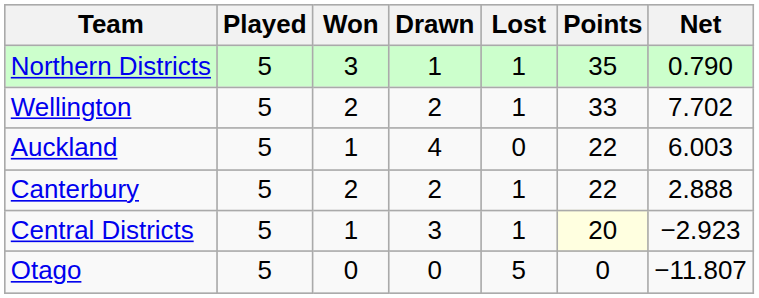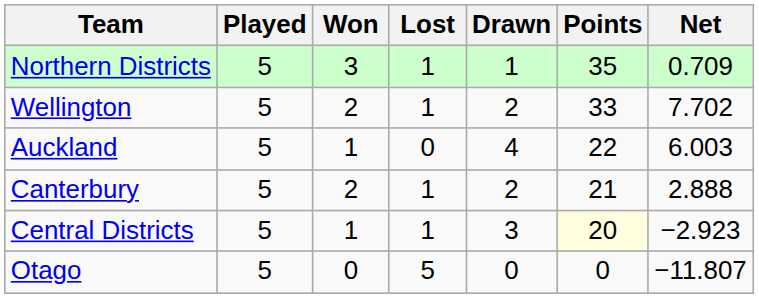 <table class="wikitable" style="text-align:center;">
 <tr>
 <th>Team</th>
 <th style="width:40px;">Played</th>
 <th style="width:40px;">Won</th>
+<th style="width:40px;">Lost</th>
 <th style="width:40px;">Drawn</th>
-<th style="width:40px;">Lost</th>
 <th style="width:40px;">Points</th>
 <th style="width:40px;">Net </th>
 </tr>
 <tr style="background:#cfc">
 <td style="text-align:left;"><a href='#'>Northern Districts</a></td>
 <td>5</td>
 <td>3</td>
 <td>1</td>
 <td>1</td>
 <td>35</td>
-<td>0.790</td>
+<td>0.709</td>
 </tr>
 <tr>
 <td style="text-align:left;"><a href='#'>Wellington</a></td>
 <td>5</td>
 <td>2</td>
+<td>1</td>
 <td>2</td>
-<td>1</td>
 <td>33</td>
 <td>7.702</td>
 </tr>
 <tr>
 <td style="text-align:left;"><a href='#'>Auckland</a></td>
 <td>5</td>
 <td>1</td>
+<td>0</td>
 <td>4</td>
-<td>0</td>
 <td>22</td>
 <td>6.003</td>
 </tr>
 <tr>
 <td style="text-align:left;"><a href='#'>Canterbury</a></td>
 <td>5</td>
 <td>2</td>
+<td>1</td>
 <td>2</td>
-<td>1</td>
-<td>22</td>
+<td>21</td>
 <td>2.888</td>
 </tr>
 <tr>
 <td style="text-align:left;"><a href='#'>Central Districts</a></td>
 <td>5</td>
 <td>1</td>
+<td>1</td>
 <td>3</td>
-<td>1</td>
 <td style="background: lightyellow;">20</td>
 <td>−2.923</td>
 </tr>
 <tr>
 <td style="text-align:left;"><a href='#'>Otago</a></td>
 <td>5</td>
 <td>0</td>
+<td>5</td>
 <td>0</td>
-<td>5</td>
 <td>0</td>
 <td>−11.807</td>
 </tr>
 </table>
